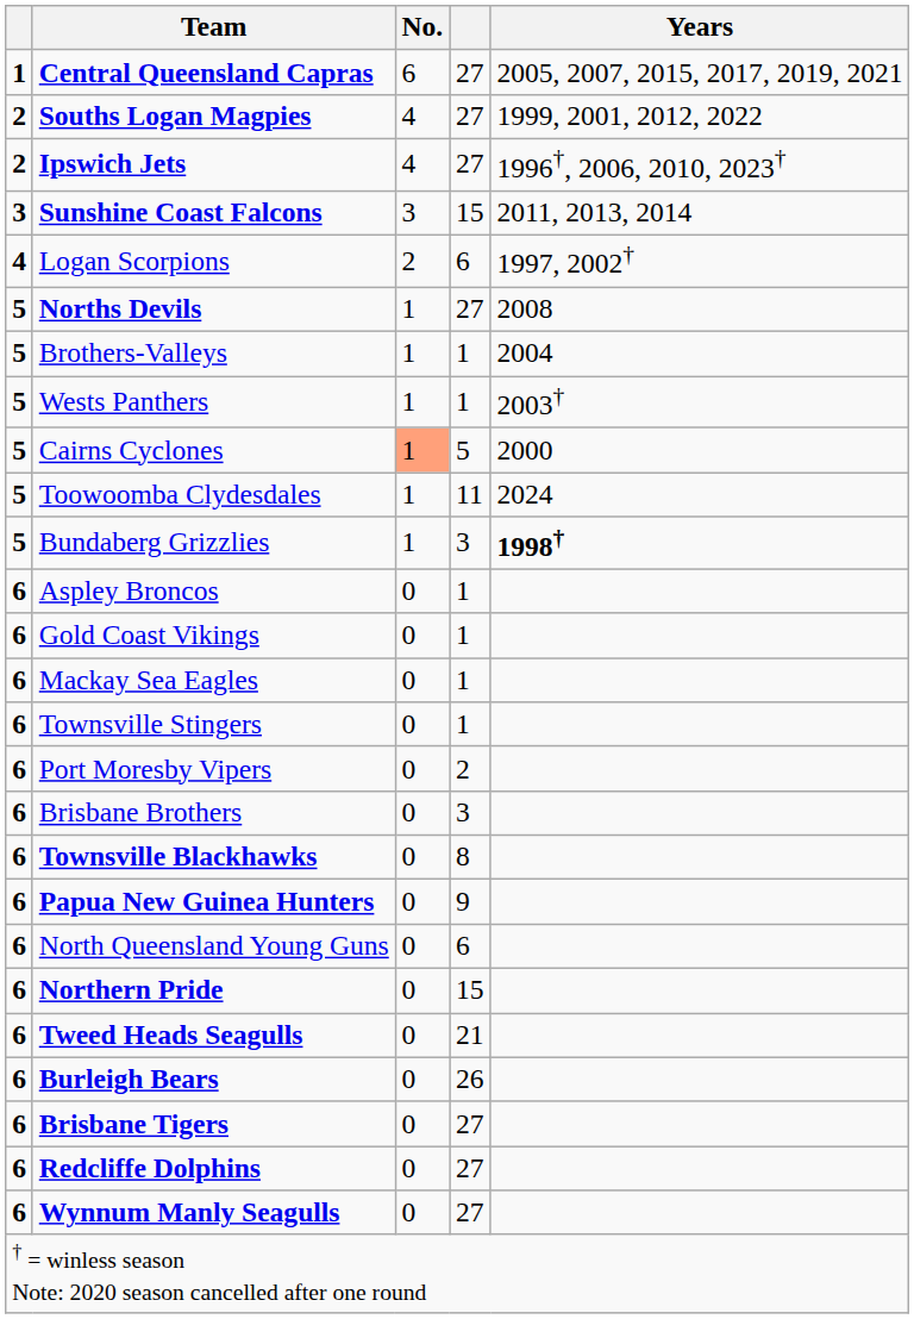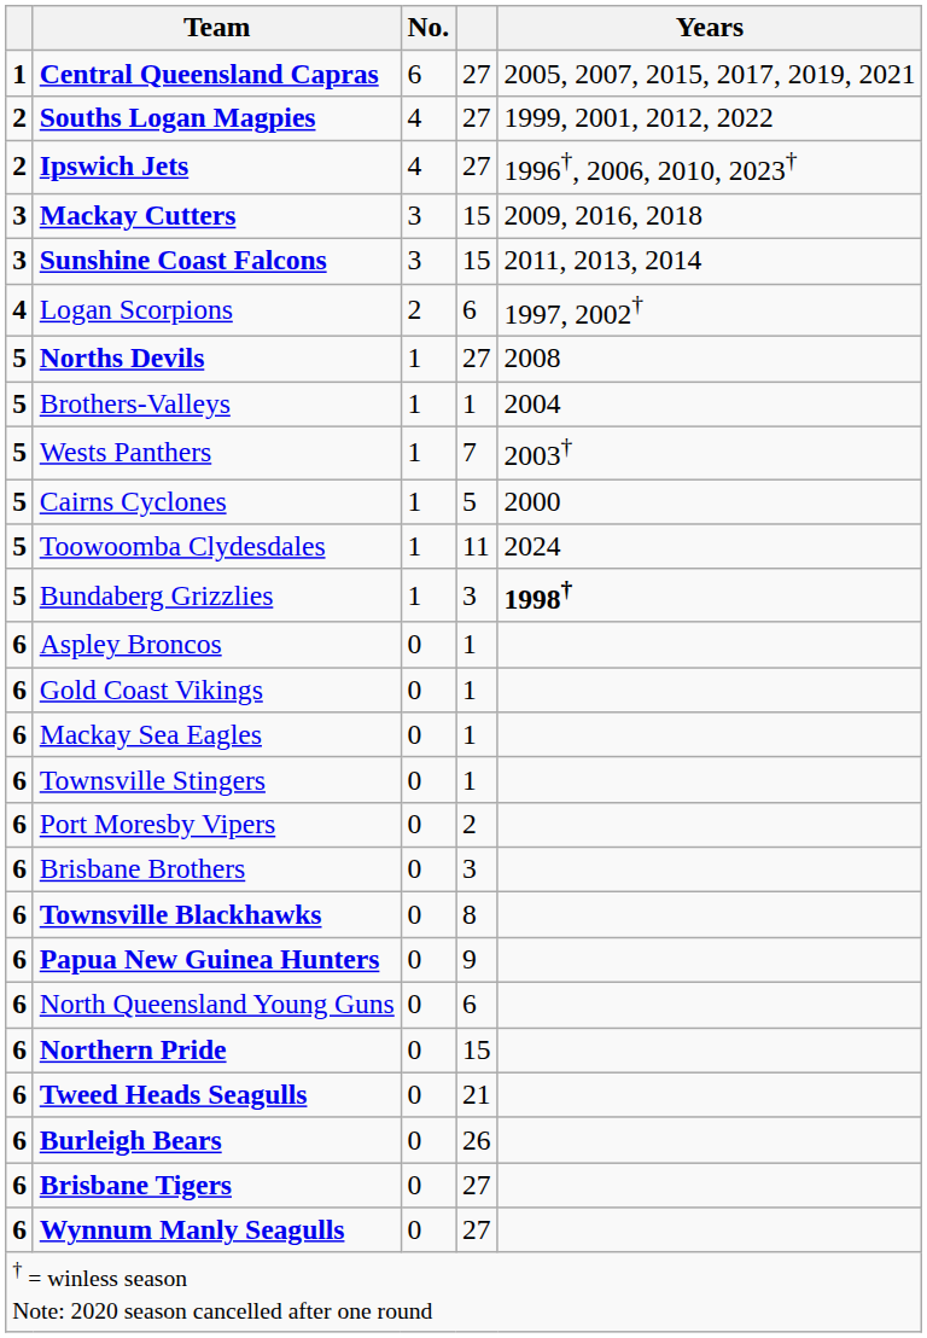 <table class="wikitable sortable">
 <tr>
 <th></th>
 <th>Team</th>
 <th>No.</th>
 <th></th>
 <th>Years</th>
 </tr>
 <tr>
 <td><strong>1</strong></td>
 <td> <strong><a href='#'>Central Queensland Capras</a></strong></td>
 <td>6</td>
 <td>27</td>
 <td>2005, 2007, 2015, 2017, 2019, 2021</td>
 </tr>
 <tr>
 <td><strong>2</strong></td>
 <td> <strong><a href='#'>Souths Logan Magpies</a></strong></td>
 <td>4</td>
 <td>27</td>
 <td>1999, 2001, 2012, 2022</td>
 </tr>
 <tr>
 <td><strong>2</strong></td>
 <td> <strong><a href='#'>Ipswich Jets</a></strong></td>
 <td>4</td>
 <td>27</td>
 <td>1996<sup>†</sup>, 2006, 2010, 2023<sup>†</sup></td>
+</tr>
+<tr>
+<td><strong>3</strong></td>
+<td> <strong><a href='#'>Mackay Cutters</a></strong></td>
+<td>3</td>
+<td>15</td>
+<td>2009, 2016, 2018</td>
 </tr>
 <tr>
 <td><strong>3</strong></td>
 <td> <strong><a href='#'>Sunshine Coast Falcons</a></strong></td>
 <td>3</td>
 <td>15</td>
 <td>2011, 2013, 2014</td>
 </tr>
 <tr>
 <td><strong>4</strong></td>
 <td> <a href='#'>Logan Scorpions</a></td>
 <td>2</td>
 <td>6</td>
 <td>1997, 2002<sup>†</sup></td>
 </tr>
 <tr>
 <td><strong>5</strong></td>
 <td> <strong><a href='#'>Norths Devils</a></strong></td>
 <td>1</td>
 <td>27</td>
 <td>2008</td>
 </tr>
 <tr>
 <td><strong>5</strong></td>
 <td> <a href='#'>Brothers-Valleys</a></td>
 <td>1</td>
 <td>1</td>
 <td>2004</td>
 </tr>
 <tr>
 <td><strong>5</strong></td>
 <td> <a href='#'>Wests Panthers</a></td>
 <td>1</td>
-<td>1</td>
+<td>7</td>
 <td>2003<sup>†</sup></td>
 </tr>
 <tr>
 <td><strong>5</strong></td>
 <td> <a href='#'>Cairns Cyclones</a></td>
-<td style="background: lightsalmon;">1</td>
+<td>1</td>
 <td>5</td>
 <td>2000</td>
 </tr>
 <tr>
 <td><strong>5</strong></td>
 <td> <a href='#'>Toowoomba Clydesdales</a></td>
 <td>1</td>
 <td>11</td>
 <td>2024</td>
 </tr>
 <tr>
 <td><strong>5</strong></td>
 <td> <a href='#'>Bundaberg Grizzlies</a></td>
 <td>1</td>
 <td>3</td>
 <td><strong>1998<sup>†</sup></strong></td>
 </tr>
 <tr>
 <td><strong>6</strong></td>
 <td> <a href='#'>Aspley Broncos</a></td>
 <td>0</td>
 <td>1</td>
 <td></td>
 </tr>
 <tr>
 <td><strong>6</strong></td>
 <td> <a href='#'>Gold Coast Vikings</a></td>
 <td>0</td>
 <td>1</td>
 <td></td>
 </tr>
 <tr>
 <td><strong>6</strong></td>
 <td> <a href='#'>Mackay Sea Eagles</a></td>
 <td>0</td>
 <td>1</td>
 <td></td>
 </tr>
 <tr>
 <td><strong>6</strong></td>
 <td> <a href='#'>Townsville Stingers</a></td>
 <td>0</td>
 <td>1</td>
 <td></td>
 </tr>
 <tr>
 <td><strong>6</strong></td>
 <td> <a href='#'>Port Moresby Vipers</a></td>
 <td>0</td>
 <td>2</td>
 <td></td>
 </tr>
 <tr>
 <td><strong>6</strong></td>
 <td> <a href='#'>Brisbane Brothers</a></td>
 <td>0</td>
 <td>3</td>
 <td></td>
 </tr>
 <tr>
 <td><strong>6</strong></td>
 <td><strong> <a href='#'>Townsville Blackhawks</a></strong></td>
 <td>0</td>
 <td>8</td>
 <td></td>
 </tr>
 <tr>
 <td><strong>6</strong></td>
 <td><strong> <a href='#'>Papua New Guinea Hunters</a></strong></td>
 <td>0</td>
 <td>9</td>
 <td></td>
 </tr>
 <tr>
 <td><strong>6</strong></td>
 <td> <a href='#'>North Queensland Young Guns</a></td>
 <td>0</td>
 <td>6</td>
 <td></td>
 </tr>
 <tr>
 <td><strong>6</strong></td>
 <td><strong> <a href='#'>Northern Pride</a></strong></td>
 <td>0</td>
 <td>15</td>
 <td></td>
 </tr>
 <tr>
 <td><strong>6</strong></td>
 <td><strong> <a href='#'>Tweed Heads Seagulls</a></strong></td>
 <td>0</td>
 <td>21</td>
 <td></td>
 </tr>
 <tr>
 <td><strong>6</strong></td>
 <td> <strong><a href='#'>Burleigh Bears</a></strong></td>
 <td>0</td>
 <td>26</td>
 <td></td>
 </tr>
 <tr>
 <td><strong>6</strong></td>
 <td> <strong><a href='#'>Brisbane Tigers</a></strong></td>
 <td>0</td>
 <td>27</td>
 <td></td>
 </tr>
 <tr>
 <td><strong>6</strong></td>
-<td> <strong><a href='#'>Redcliffe Dolphins</a></strong></td>
-<td>0</td>
-<td>27</td>
-<td></td>
-</tr>
-<tr>
-<td><strong>6</strong></td>
 <td> <strong><a href='#'>Wynnum Manly Seagulls</a></strong></td>
 <td>0</td>
 <td>27</td>
 <td></td>
 </tr>
 <tr>
 <td colspan="5"><small><sup>†</sup> = winless season<br>Note: 2020 season cancelled after one round</small></td>
 </tr>
 </table>
